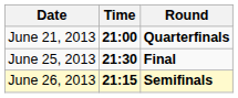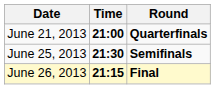 <table class="wikitable">
 <tr>
 <th>Date</th>
 <th>Time</th>
 <th>Round</th>
 </tr>
 <tr>
 <td>June 21, 2013</td>
 <td><strong>21:00</strong></td>
 <td><strong>Quarterfinals</strong></td>
 </tr>
 <tr>
 <td>June 25, 2013</td>
 <td><strong>21:30</strong></td>
-<td><strong>Final</strong></td>
+<td><strong>Semifinals</strong></td>
 </tr>
 <tr style=background:lemonchiffon>
 <td>June 26, 2013</td>
 <td><strong>21:15</strong></td>
-<td><strong>Semifinals</strong></td>
+<td><strong>Final</strong></td>
 </tr>
 </table>
